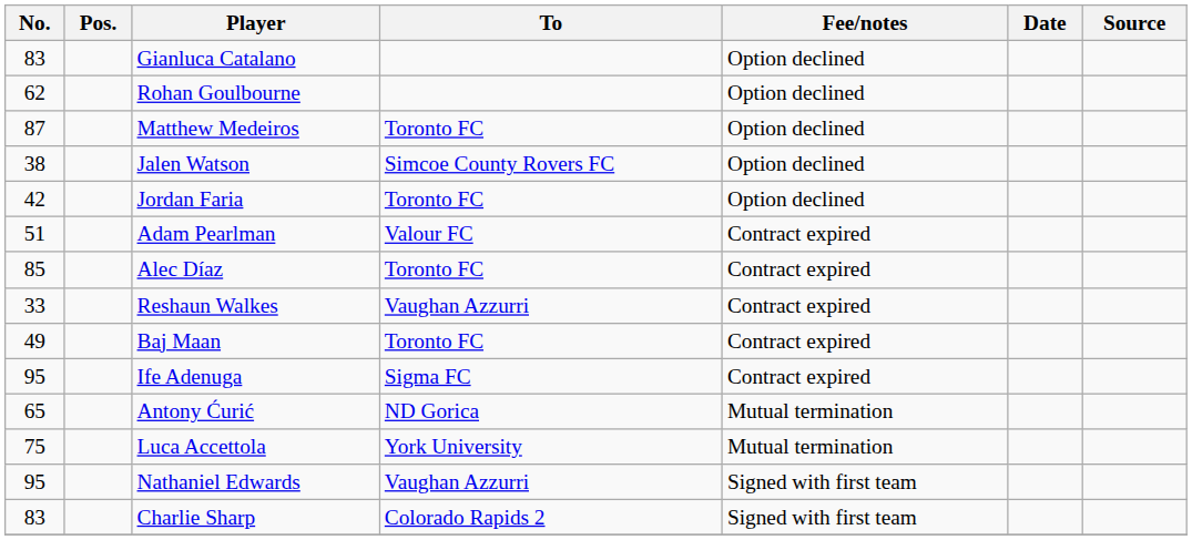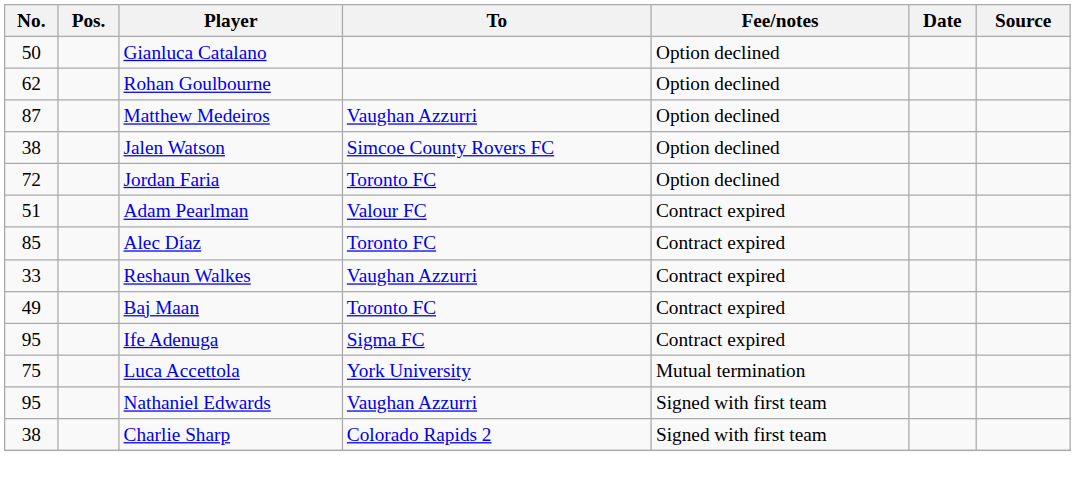 <table class="wikitable sortable" style=" font-size:95%; width:95%; text-align:left;">
 <tr>
 <th>No.</th>
 <th>Pos.</th>
 <th>Player</th>
 <th>To</th>
 <th>Fee/notes</th>
 <th>Date</th>
 <th>Source</th>
 </tr>
 <tr>
-<td align=center>83</td>
+<td align=center>50</td>
 <td align=center></td>
 <td> <a href='#'>Gianluca Catalano</a></td>
 <td></td>
 <td>Option declined</td>
 <td></td>
 <td></td>
 </tr>
 <tr>
 <td align=center>62</td>
 <td align=center></td>
 <td> <a href='#'>Rohan Goulbourne</a></td>
 <td></td>
 <td>Option declined</td>
 <td></td>
 <td></td>
 </tr>
 <tr>
 <td align=center>87</td>
 <td align=center></td>
 <td> <a href='#'>Matthew Medeiros</a></td>
-<td> <a href='#'>Toronto FC</a></td>
+<td> <a href='#'>Vaughan Azzurri</a></td>
 <td>Option declined</td>
 <td></td>
 <td></td>
 </tr>
 <tr>
 <td align=center>38</td>
 <td align=center></td>
 <td> <a href='#'>Jalen Watson</a></td>
 <td> <a href='#'>Simcoe County Rovers FC</a></td>
 <td>Option declined</td>
 <td></td>
 <td></td>
 </tr>
 <tr>
-<td align=center>42</td>
+<td align=center>72</td>
 <td align=center></td>
 <td> <a href='#'>Jordan Faria</a></td>
 <td> <a href='#'>Toronto FC</a></td>
 <td>Option declined</td>
 <td></td>
 <td></td>
 </tr>
 <tr>
 <td align=center>51</td>
 <td align=center></td>
 <td> <a href='#'>Adam Pearlman</a></td>
 <td> <a href='#'>Valour FC</a></td>
 <td>Contract expired</td>
 <td></td>
 <td></td>
 </tr>
 <tr>
 <td align=center>85</td>
 <td align=center></td>
 <td> <a href='#'>Alec Díaz</a></td>
 <td> <a href='#'>Toronto FC</a></td>
 <td>Contract expired</td>
 <td></td>
 <td></td>
 </tr>
 <tr>
 <td align=center>33</td>
 <td align=center></td>
 <td> <a href='#'>Reshaun Walkes</a></td>
 <td> <a href='#'>Vaughan Azzurri</a></td>
 <td>Contract expired</td>
 <td></td>
 <td></td>
 </tr>
 <tr>
 <td align=center>49</td>
 <td align=center></td>
 <td> <a href='#'>Baj Maan</a></td>
 <td> <a href='#'>Toronto FC</a></td>
 <td>Contract expired</td>
 <td></td>
 <td></td>
 </tr>
 <tr>
 <td align=center>95</td>
 <td align=center></td>
 <td> <a href='#'>Ife Adenuga</a></td>
 <td> <a href='#'>Sigma FC</a></td>
 <td>Contract expired</td>
 <td></td>
 <td></td>
 </tr>
 <tr>
-<td align=center>65</td>
-<td align=center></td>
-<td> <a href='#'>Antony Ćurić</a></td>
-<td> <a href='#'>ND Gorica</a></td>
-<td>Mutual termination</td>
-<td></td>
-<td></td>
-</tr>
-<tr>
 <td align=center>75</td>
 <td align=center></td>
 <td> <a href='#'>Luca Accettola</a></td>
 <td> <a href='#'>York University</a></td>
 <td>Mutual termination</td>
 <td></td>
 <td></td>
 </tr>
 <tr>
 <td align=center>95</td>
 <td align=center></td>
 <td> <a href='#'>Nathaniel Edwards</a></td>
 <td> <a href='#'>Vaughan Azzurri</a></td>
 <td>Signed with first team</td>
 <td></td>
 <td></td>
 </tr>
 <tr>
-<td align=center>83</td>
+<td align=center>38</td>
 <td align=center></td>
 <td> <a href='#'>Charlie Sharp</a></td>
 <td> <a href='#'>Colorado Rapids 2</a></td>
 <td>Signed with first team</td>
 <td></td>
 <td></td>
 </tr>
 <tr>
 </tr>
 </table>
